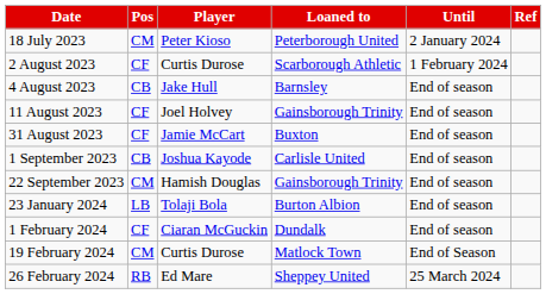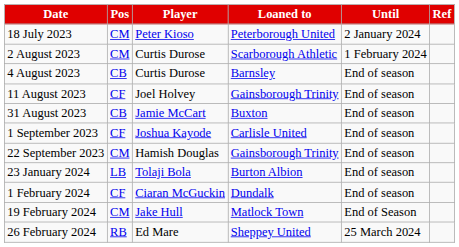 <table class="wikitable plainrowheaders sortable">
 <tr>
 <th style="background:#E00000;color:white">Date</th>
 <th style="background:#E00000;color:white">Pos</th>
 <th style="background:#E00000;color:white">Player</th>
 <th style="background:#E00000;color:white">Loaned to</th>
 <th style="background:#E00000;color:white">Until</th>
 <th style="background:#E00000;color:white">Ref</th>
 </tr>
 <tr>
 <td>18 July 2023</td>
 <td><a href='#'>CM</a></td>
 <td> <a href='#'>Peter Kioso</a></td>
 <td> <a href='#'>Peterborough United</a></td>
 <td>2 January 2024</td>
 <td></td>
 </tr>
 <tr>
 <td>2 August 2023</td>
-<td><a href='#'>CF</a></td>
+<td><a href='#'>CM</a></td>
 <td> Curtis Durose</td>
 <td> <a href='#'>Scarborough Athletic</a></td>
 <td>1 February 2024</td>
 <td></td>
 </tr>
 <tr>
 <td>4 August 2023</td>
 <td><a href='#'>CB</a></td>
-<td> <a href='#'>Jake Hull</a></td>
+<td> Curtis Durose</td>
 <td> <a href='#'>Barnsley</a></td>
 <td>End of season</td>
 <td></td>
 </tr>
 <tr>
 <td>11 August 2023</td>
 <td><a href='#'>CF</a></td>
 <td> Joel Holvey</td>
 <td> <a href='#'>Gainsborough Trinity</a></td>
 <td>End of season</td>
 <td></td>
 </tr>
 <tr>
 <td>31 August 2023</td>
-<td><a href='#'>CF</a></td>
+<td><a href='#'>CB</a></td>
 <td> <a href='#'>Jamie McCart</a></td>
 <td> <a href='#'>Buxton</a></td>
 <td>End of season</td>
 <td></td>
 </tr>
 <tr>
 <td>1 September 2023</td>
-<td><a href='#'>CB</a></td>
+<td><a href='#'>CF</a></td>
 <td> <a href='#'>Joshua Kayode</a></td>
 <td> <a href='#'>Carlisle United</a></td>
 <td>End of season</td>
 <td></td>
 </tr>
 <tr>
 <td>22 September 2023</td>
 <td><a href='#'>CM</a></td>
 <td> Hamish Douglas</td>
 <td> <a href='#'>Gainsborough Trinity</a></td>
 <td>End of season</td>
 <td></td>
 </tr>
 <tr>
 <td>23 January 2024</td>
 <td><a href='#'>LB</a></td>
 <td> <a href='#'>Tolaji Bola</a></td>
 <td> <a href='#'>Burton Albion</a></td>
 <td>End of season</td>
 <td></td>
 </tr>
 <tr>
 <td>1 February 2024</td>
 <td><a href='#'>CF</a></td>
 <td> <a href='#'>Ciaran McGuckin</a></td>
 <td> <a href='#'>Dundalk</a></td>
 <td>End of season</td>
 <td></td>
 </tr>
 <tr>
 <td>19 February 2024</td>
 <td><a href='#'>CM</a></td>
-<td> Curtis Durose</td>
+<td> <a href='#'>Jake Hull</a></td>
 <td> <a href='#'>Matlock Town</a></td>
 <td>End of Season</td>
 <td></td>
 </tr>
 <tr>
 <td>26 February 2024</td>
 <td><a href='#'>RB</a></td>
 <td> Ed Mare</td>
 <td> <a href='#'>Sheppey United</a></td>
 <td>25 March 2024</td>
 <td></td>
 </tr>
 </table>
